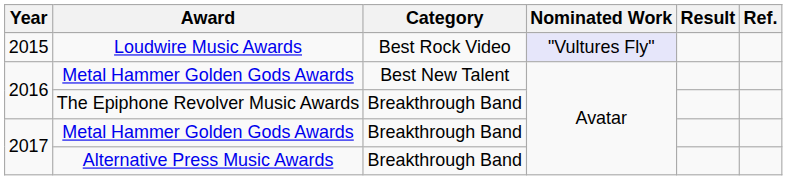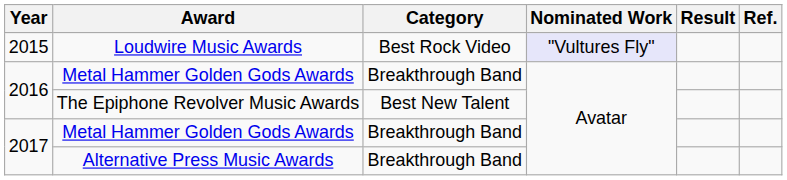 <table class="wikitable"style="text-align:center;">
 <tr>
 <th><strong>Year</strong></th>
 <th><strong>Award</strong></th>
 <th><strong>Category</strong></th>
 <th><strong>Nominated Work</strong></th>
 <th><strong>Result</strong></th>
 <th><strong>Ref.</strong></th>
 </tr>
 <tr>
 <td>2015</td>
 <td><a href='#'>Loudwire Music Awards</a></td>
 <td>Best Rock Video</td>
 <td style="background: lavender;">"Vultures Fly"</td>
 <td></td>
 <td></td>
 </tr>
 <tr>
 <td rowspan=2>2016</td>
 <td><a href='#'>Metal Hammer Golden Gods Awards</a></td>
-<td>Best New Talent</td>
+<td>Breakthrough Band</td>
 <td rowspan=4>Avatar</td>
 <td></td>
 <td></td>
 </tr>
 <tr>
 <td>The Epiphone Revolver Music Awards</td>
-<td>Breakthrough Band</td>
+<td>Best New Talent</td>
 <td></td>
 <td></td>
 </tr>
 <tr>
 <td rowspan=2>2017</td>
 <td><a href='#'>Metal Hammer Golden Gods Awards</a></td>
 <td>Breakthrough Band</td>
 <td></td>
 <td></td>
 </tr>
 <tr>
 <td><a href='#'>Alternative Press Music Awards</a></td>
 <td>Breakthrough Band</td>
 <td></td>
 <td></td>
 </tr>
 </table>
